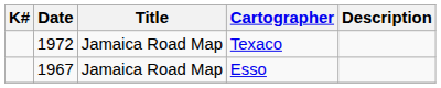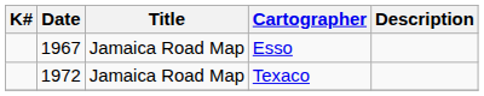 <table class="wikitable sortable" border="1">
 <tr>
 <th>K#</th>
 <th>Date</th>
 <th>Title</th>
 <th><a href='#'>Cartographer</a></th>
 <th>Description</th>
 </tr>
 <tr>
 <td></td>
+<td>1967</td>
+<td>Jamaica Road Map</td>
+<td><a href='#'>Esso</a></td>
+<td></td>
+</tr>
+<tr>
+<td></td>
 <td>1972</td>
 <td>Jamaica Road Map</td>
 <td><a href='#'>Texaco</a></td>
 <td></td>
 </tr>
 <tr>
-<td></td>
-<td>1967</td>
-<td>Jamaica Road Map</td>
-<td><a href='#'>Esso</a></td>
-<td></td>
-</tr>
-<tr>
 </tr>
 </table>
